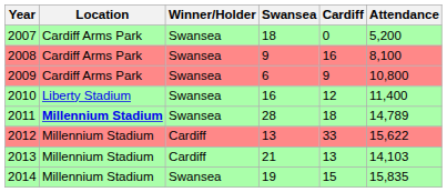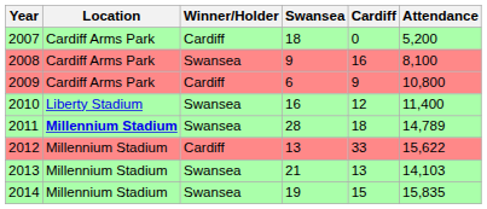 <table class="wikitable sortable">
 <tr>
 <th>Year</th>
 <th>Location</th>
 <th>Winner/Holder</th>
 <th>Swansea</th>
 <th>Cardiff</th>
 <th>Attendance</th>
 </tr>
 <tr style="background: #AFA">
 <td>2007</td>
 <td>Cardiff Arms Park</td>
-<td>Swansea</td>
+<td>Cardiff</td>
 <td>18</td>
 <td>0</td>
 <td>5,200</td>
 </tr>
 <tr style="background: #F88">
 <td>2008</td>
 <td>Cardiff Arms Park</td>
 <td>Swansea</td>
 <td>9</td>
 <td>16</td>
 <td>8,100</td>
 </tr>
 <tr style="background: #F88">
 <td>2009</td>
 <td>Cardiff Arms Park</td>
-<td>Swansea</td>
+<td>Cardiff</td>
 <td>6</td>
 <td>9</td>
 <td>10,800</td>
 </tr>
 <tr style="background: #AFA">
 <td>2010</td>
 <td><a href='#'>Liberty Stadium</a></td>
 <td>Swansea</td>
 <td>16</td>
 <td>12</td>
 <td>11,400</td>
 </tr>
 <tr style="background: #AFA">
 <td>2011</td>
 <td><strong><a href='#'>Millennium Stadium</a></strong></td>
 <td>Swansea</td>
 <td>28</td>
 <td>18</td>
 <td>14,789</td>
 </tr>
 <tr style="background: #F88">
 <td>2012</td>
 <td>Millennium Stadium</td>
 <td>Cardiff</td>
 <td>13</td>
 <td>33</td>
 <td>15,622</td>
 </tr>
 <tr style="background: #AFA">
 <td>2013</td>
 <td>Millennium Stadium</td>
-<td>Cardiff</td>
+<td>Swansea</td>
 <td>21</td>
 <td>13</td>
 <td>14,103</td>
 </tr>
 <tr style="background: #AFA">
 <td>2014</td>
 <td>Millennium Stadium</td>
 <td>Swansea</td>
 <td>19</td>
 <td>15</td>
 <td>15,835</td>
 </tr>
 </table>
